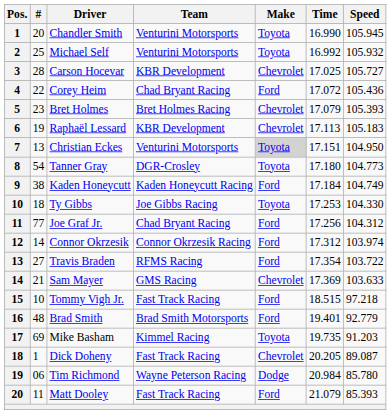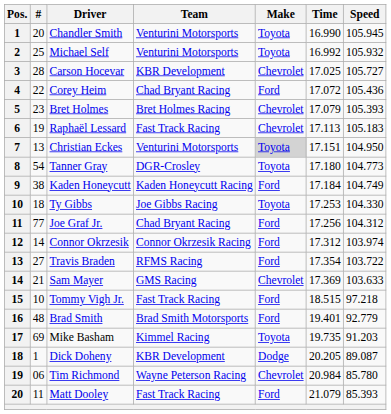 <table class="wikitable" style="font-size:95%">
 <tr>
 <th>Pos.</th>
 <th>#</th>
 <th>Driver</th>
 <th>Team</th>
 <th>Make</th>
 <th>Time</th>
 <th>Speed</th>
 </tr>
 <tr>
 <th>1</th>
 <td>20</td>
 <td><a href='#'>Chandler Smith</a></td>
 <td><a href='#'>Venturini Motorsports</a></td>
 <td><a href='#'>Toyota</a></td>
 <td>16.990</td>
 <td>105.945</td>
 </tr>
 <tr>
 <th>2</th>
 <td>25</td>
 <td><a href='#'>Michael Self</a></td>
 <td><a href='#'>Venturini Motorsports</a></td>
 <td><a href='#'>Toyota</a></td>
 <td>16.992</td>
 <td>105.932</td>
 </tr>
 <tr>
 <th>3</th>
 <td>28</td>
 <td><a href='#'>Carson Hocevar</a></td>
 <td><a href='#'>KBR Development</a></td>
 <td><a href='#'>Chevrolet</a></td>
 <td>17.025</td>
 <td>105.727</td>
 </tr>
 <tr>
 <th>4</th>
 <td>22</td>
 <td><a href='#'>Corey Heim</a></td>
 <td><a href='#'>Chad Bryant Racing</a></td>
 <td><a href='#'>Ford</a></td>
 <td>17.072</td>
 <td>105.436</td>
 </tr>
 <tr>
 <th>5</th>
 <td>23</td>
 <td><a href='#'>Bret Holmes</a></td>
 <td><a href='#'>Bret Holmes Racing</a></td>
 <td><a href='#'>Chevrolet</a></td>
 <td>17.079</td>
 <td>105.393</td>
 </tr>
 <tr>
 <th>6</th>
 <td>19</td>
 <td><a href='#'>Raphaël Lessard</a></td>
-<td><a href='#'>KBR Development</a></td>
+<td><a href='#'>Fast Track Racing</a></td>
 <td><a href='#'>Chevrolet</a></td>
 <td>17.113</td>
 <td>105.183</td>
 </tr>
 <tr>
 <th>7</th>
 <td>13</td>
 <td><a href='#'>Christian Eckes</a></td>
 <td><a href='#'>Venturini Motorsports</a></td>
 <td style="background: lightgrey;"><a href='#'>Toyota</a></td>
 <td>17.151</td>
 <td>104.950</td>
 </tr>
 <tr>
 <th>8</th>
 <td>54</td>
 <td><a href='#'>Tanner Gray</a></td>
 <td><a href='#'>DGR-Crosley</a></td>
 <td><a href='#'>Toyota</a></td>
 <td>17.180</td>
 <td>104.773</td>
 </tr>
 <tr>
 <th>9</th>
 <td>38</td>
 <td><a href='#'>Kaden Honeycutt</a></td>
 <td><a href='#'>Kaden Honeycutt Racing</a></td>
 <td><a href='#'>Ford</a></td>
 <td>17.184</td>
 <td>104.749</td>
 </tr>
 <tr>
 <th>10</th>
 <td>18</td>
 <td><a href='#'>Ty Gibbs</a></td>
 <td><a href='#'>Joe Gibbs Racing</a></td>
 <td><a href='#'>Toyota</a></td>
 <td>17.253</td>
 <td>104.330</td>
 </tr>
 <tr>
 <th>11</th>
 <td>77</td>
 <td><a href='#'>Joe Graf Jr.</a></td>
 <td><a href='#'>Chad Bryant Racing</a></td>
 <td><a href='#'>Ford</a></td>
 <td>17.256</td>
 <td>104.312</td>
 </tr>
 <tr>
 <th>12</th>
 <td>14</td>
 <td><a href='#'>Connor Okrzesik</a></td>
 <td><a href='#'>Connor Okrzesik Racing</a></td>
 <td><a href='#'>Ford</a></td>
 <td>17.312</td>
 <td>103.974</td>
 </tr>
 <tr>
 <th>13</th>
 <td>27</td>
 <td><a href='#'>Travis Braden</a></td>
 <td><a href='#'>RFMS Racing</a></td>
 <td><a href='#'>Ford</a></td>
 <td>17.354</td>
 <td>103.722</td>
 </tr>
 <tr>
 <th>14</th>
 <td>21</td>
 <td><a href='#'>Sam Mayer</a></td>
 <td><a href='#'>GMS Racing</a></td>
 <td><a href='#'>Chevrolet</a></td>
 <td>17.369</td>
 <td>103.633</td>
 </tr>
 <tr>
 <th>15</th>
 <td>10</td>
 <td><a href='#'>Tommy Vigh Jr.</a></td>
 <td><a href='#'>Fast Track Racing</a></td>
 <td><a href='#'>Ford</a></td>
 <td>18.515</td>
 <td>97.218</td>
 </tr>
 <tr>
 <th>16</th>
 <td>48</td>
 <td><a href='#'>Brad Smith</a></td>
 <td><a href='#'>Brad Smith Motorsports</a></td>
 <td><a href='#'>Ford</a></td>
 <td>19.401</td>
 <td>92.779</td>
 </tr>
 <tr>
 <th>17</th>
 <td>69</td>
 <td>Mike Basham</td>
 <td><a href='#'>Kimmel Racing</a></td>
 <td><a href='#'>Toyota</a></td>
 <td>19.735</td>
 <td>91.203</td>
 </tr>
 <tr>
 <th>18</th>
 <td>1</td>
 <td><a href='#'>Dick Doheny</a></td>
-<td><a href='#'>Fast Track Racing</a></td>
-<td><a href='#'>Chevrolet</a></td>
+<td><a href='#'>KBR Development</a></td>
+<td><a href='#'>Dodge</a></td>
 <td>20.205</td>
 <td>89.087</td>
 </tr>
 <tr>
 <th>19</th>
 <td>06</td>
 <td><a href='#'>Tim Richmond</a></td>
 <td><a href='#'>Wayne Peterson Racing</a></td>
-<td><a href='#'>Dodge</a></td>
+<td><a href='#'>Chevrolet</a></td>
 <td>20.984</td>
 <td>85.780</td>
 </tr>
 <tr>
 <th>20</th>
 <td>11</td>
 <td><a href='#'>Matt Dooley</a></td>
 <td><a href='#'>Fast Track Racing</a></td>
 <td><a href='#'>Ford</a></td>
 <td>21.079</td>
 <td>85.393</td>
 </tr>
 <tr>
 <th colspan="7"></th>
 </tr>
 </table>
